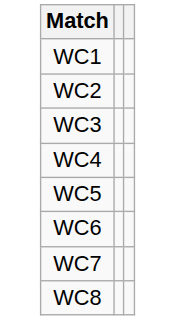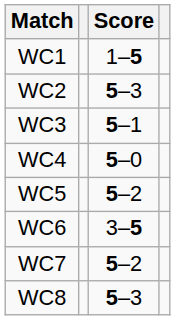 <table class="wikitable" style="font-size: 100%; margin: 1em auto 1em auto;">
 <tr>
 <th>Match</th>
 <th></th>
+<th>Score</th>
 <th></th>
 </tr>
 <tr>
 <td align="center">WC1</td>
 <td></td>
+<td align="center">1–<strong>5</strong></td>
 <td><strong></strong></td>
 </tr>
 <tr>
 <td align="center">WC2</td>
 <td><strong></strong></td>
+<td align="center"><strong>5</strong>–3</td>
 <td></td>
 </tr>
 <tr>
 <td align="center">WC3</td>
 <td><strong></strong></td>
+<td align="center"><strong>5</strong>–1</td>
 <td></td>
 </tr>
 <tr>
 <td align="center">WC4</td>
 <td><strong></strong></td>
+<td align="center"><strong>5</strong>–0</td>
 <td></td>
 </tr>
 <tr>
 <td align="center">WC5</td>
 <td><strong></strong></td>
+<td align="center"><strong>5</strong>–2</td>
 <td></td>
 </tr>
 <tr>
 <td align="center">WC6</td>
 <td></td>
+<td align="center">3–<strong>5</strong></td>
 <td><strong></strong></td>
 </tr>
 <tr>
 <td align="center">WC7</td>
 <td><strong></strong></td>
+<td align="center"><strong>5</strong>–2</td>
 <td></td>
 </tr>
 <tr>
 <td align="center">WC8</td>
 <td><strong></strong></td>
+<td align="center"><strong>5</strong>–3</td>
 <td></td>
 </tr>
 </table>
